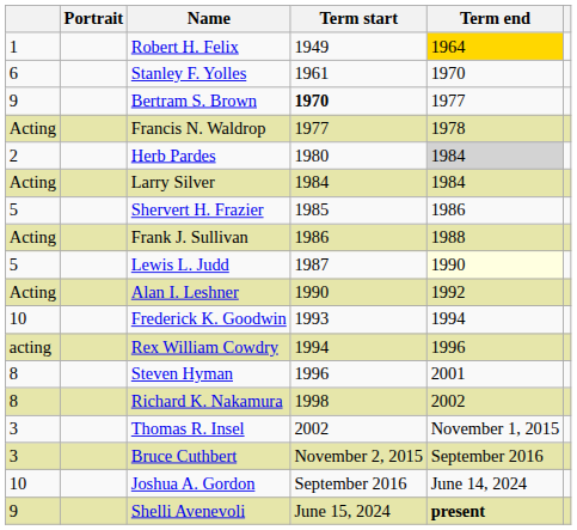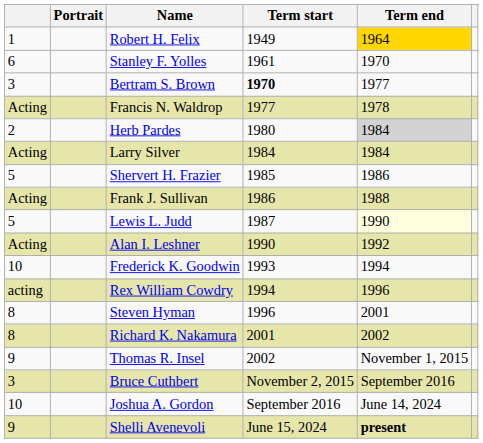 <table class="wikitable">
 <tr>
 <th><strong></strong></th>
 <th><strong>Portrait</strong></th>
 <th><strong>Name</strong></th>
 <th><strong>Term start</strong></th>
 <th><strong>Term end</strong></th>
 <th><strong></strong></th>
 </tr>
 <tr>
 <td>1</td>
 <td></td>
 <td><a href='#'>Robert H. Felix</a></td>
 <td>1949</td>
 <td style="background: gold;">1964</td>
 <td></td>
 </tr>
 <tr>
 <td>6</td>
 <td></td>
 <td><a href='#'>Stanley F. Yolles</a></td>
 <td>1961</td>
 <td>1970</td>
 <td></td>
 </tr>
 <tr>
-<td>9</td>
+<td>3</td>
 <td></td>
 <td><a href='#'>Bertram S. Brown</a></td>
 <td><strong>1970</strong></td>
 <td>1977</td>
 <td></td>
 </tr>
 <tr bgcolor="#e6e6aa">
 <td>Acting</td>
 <td></td>
 <td>Francis N. Waldrop</td>
 <td>1977</td>
 <td>1978</td>
 <td></td>
 </tr>
 <tr>
 <td>2</td>
 <td></td>
 <td><a href='#'>Herb Pardes</a></td>
 <td>1980</td>
 <td style="background: lightgrey;">1984</td>
 <td></td>
 </tr>
 <tr bgcolor="#e6e6aa">
 <td>Acting</td>
 <td></td>
 <td>Larry Silver</td>
 <td>1984</td>
 <td>1984</td>
 <td></td>
 </tr>
 <tr>
 <td>5</td>
 <td></td>
 <td><a href='#'>Shervert H. Frazier</a></td>
 <td>1985</td>
 <td>1986</td>
 <td></td>
 </tr>
 <tr bgcolor="#e6e6aa">
 <td>Acting</td>
 <td></td>
 <td>Frank J. Sullivan</td>
 <td>1986</td>
 <td>1988</td>
 <td></td>
 </tr>
 <tr>
 <td>5</td>
 <td></td>
 <td><a href='#'>Lewis L. Judd</a></td>
 <td>1987</td>
 <td style="background: lightyellow;">1990</td>
 <td></td>
 </tr>
 <tr bgcolor="#e6e6aa">
 <td>Acting</td>
 <td></td>
 <td><a href='#'>Alan I. Leshner</a></td>
 <td>1990</td>
 <td>1992</td>
 <td></td>
 </tr>
 <tr>
 <td>10</td>
 <td></td>
 <td><a href='#'>Frederick K. Goodwin</a></td>
 <td>1993</td>
 <td>1994</td>
 <td></td>
 </tr>
 <tr bgcolor="#e6e6aa">
 <td>acting</td>
 <td></td>
 <td><a href='#'>Rex William Cowdry</a></td>
 <td>1994</td>
 <td>1996</td>
 <td></td>
 </tr>
 <tr>
 <td>8</td>
 <td></td>
 <td><a href='#'>Steven Hyman</a></td>
 <td>1996</td>
 <td>2001</td>
 <td></td>
 </tr>
 <tr bgcolor="#e6e6aa">
 <td>8</td>
 <td></td>
 <td><a href='#'>Richard K. Nakamura</a></td>
-<td>1998</td>
+<td>2001</td>
 <td>2002</td>
 <td></td>
 </tr>
 <tr>
-<td>3</td>
+<td>9</td>
 <td></td>
 <td><a href='#'>Thomas R. Insel</a></td>
 <td>2002</td>
 <td>November 1, 2015</td>
 <td></td>
 </tr>
 <tr bgcolor="#e6e6aa">
 <td>3</td>
 <td></td>
 <td><a href='#'>Bruce Cuthbert</a></td>
 <td>November 2, 2015</td>
 <td>September 2016</td>
 <td></td>
 </tr>
 <tr>
 <td>10</td>
 <td></td>
 <td><a href='#'>Joshua A. Gordon</a></td>
 <td>September 2016</td>
 <td>June 14, 2024</td>
 <td></td>
 </tr>
 <tr bgcolor="#e6e6aa">
 <td>9</td>
 <td></td>
 <td><a href='#'>Shelli Avenevoli</a></td>
 <td>June 15, 2024</td>
 <td><strong>present</strong></td>
 <td></td>
 </tr>
 </table>
